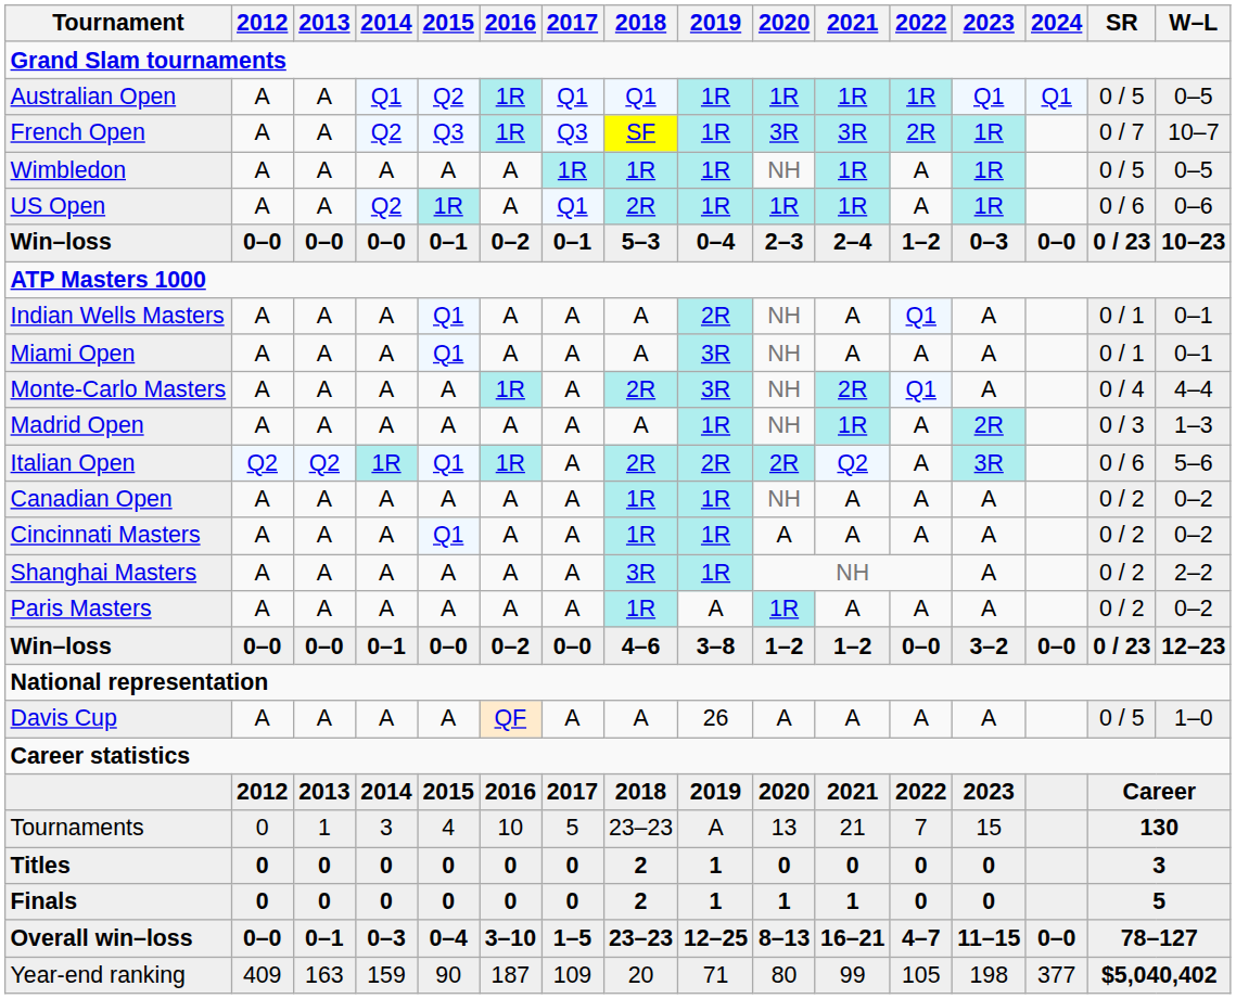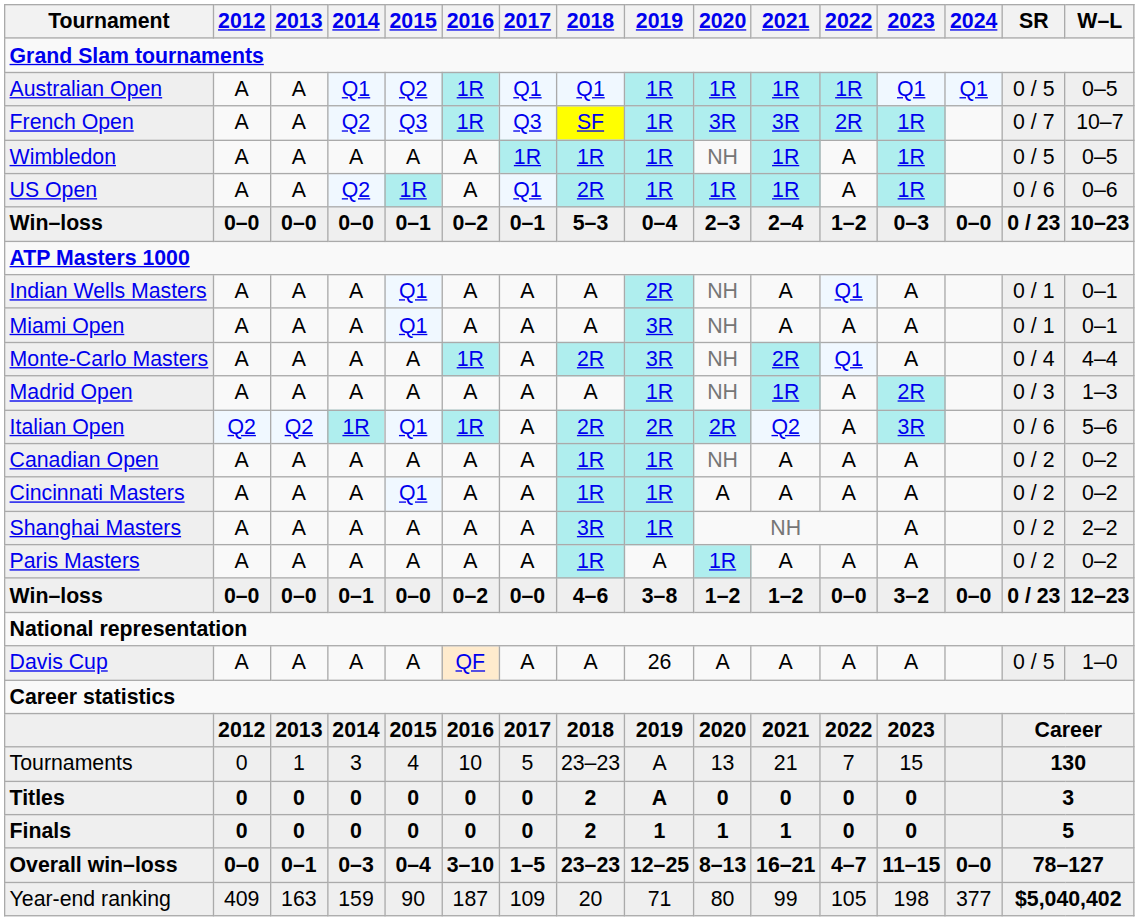 <table class=wikitable style=text-align:center>
 <tr>
 <th>Tournament</th>
 <th><a href='#'>2012</a></th>
 <th><a href='#'>2013</a></th>
 <th><a href='#'>2014</a></th>
 <th><a href='#'>2015</a></th>
 <th><a href='#'>2016</a></th>
 <th><a href='#'>2017</a></th>
 <th><a href='#'>2018</a></th>
 <th><a href='#'>2019</a></th>
 <th><a href='#'>2020</a></th>
 <th><a href='#'>2021</a></th>
 <th><a href='#'>2022</a></th>
 <th><a href='#'>2023</a></th>
 <th><a href='#'>2024</a></th>
 <th>SR</th>
 <th>W–L</th>
 </tr>
 <tr>
 <td colspan="16" style="text-align:left"><strong><a href='#'>Grand Slam tournaments</a></strong></td>
 </tr>
 <tr>
 <td bgcolor=efefef align=left><a href='#'>Australian Open</a></td>
 <td>A</td>
 <td>A</td>
 <td bgcolor=f0f8ff><a href='#'>Q1</a></td>
 <td bgcolor=f0f8ff><a href='#'>Q2</a></td>
 <td bgcolor=afeeee><a href='#'>1R</a></td>
 <td bgcolor=f0f8ff><a href='#'>Q1</a></td>
 <td bgcolor=f0f8ff><a href='#'>Q1</a></td>
 <td bgcolor=afeeee><a href='#'>1R</a></td>
 <td bgcolor=afeeee><a href='#'>1R</a></td>
 <td bgcolor=afeeee><a href='#'>1R</a></td>
 <td bgcolor=afeeee><a href='#'>1R</a></td>
 <td bgcolor=f0f8ff><a href='#'>Q1</a></td>
 <td bgcolor=f0f8ff><a href='#'>Q1</a></td>
 <td bgcolor="efefef">0 / 5</td>
 <td bgcolor="efefef">0–5</td>
 </tr>
 <tr>
 <td bgcolor=efefef align=left><a href='#'>French Open</a></td>
 <td>A</td>
 <td>A</td>
 <td bgcolor=f0f8ff><a href='#'>Q2</a></td>
 <td bgcolor=f0f8ff><a href='#'>Q3</a></td>
 <td bgcolor=afeeee><a href='#'>1R</a></td>
 <td bgcolor=f0f8ff><a href='#'>Q3</a></td>
 <td style=background:yellow><a href='#'>SF</a></td>
 <td bgcolor=afeeee><a href='#'>1R</a></td>
 <td bgcolor=afeeee><a href='#'>3R</a></td>
 <td bgcolor=afeeee><a href='#'>3R</a></td>
 <td bgcolor=afeeee><a href='#'>2R</a></td>
 <td bgcolor=afeeee><a href='#'>1R</a></td>
 <td></td>
 <td bgcolor="efefef">0 / 7</td>
 <td bgcolor=efefef>10–7</td>
 </tr>
 <tr>
 <td bgcolor=efefef align=left><a href='#'>Wimbledon</a></td>
 <td>A</td>
 <td>A</td>
 <td>A</td>
 <td>A</td>
 <td>A</td>
 <td bgcolor=afeeee><a href='#'>1R</a></td>
 <td bgcolor=afeeee><a href='#'>1R</a></td>
 <td bgcolor=afeeee><a href='#'>1R</a></td>
 <td style=color:#767676>NH</td>
 <td bgcolor=afeeee><a href='#'>1R</a></td>
 <td>A</td>
 <td bgcolor=afeeee><a href='#'>1R</a></td>
 <td></td>
 <td bgcolor="efefef">0 / 5</td>
 <td bgcolor=efefef>0–5</td>
 </tr>
 <tr>
 <td bgcolor=efefef align=left><a href='#'>US Open</a></td>
 <td>A</td>
 <td>A</td>
 <td bgcolor=f0f8ff><a href='#'>Q2</a></td>
 <td bgcolor=afeeee><a href='#'>1R</a></td>
 <td>A</td>
 <td bgcolor=f0f8ff><a href='#'>Q1</a></td>
 <td bgcolor=afeeee><a href='#'>2R</a></td>
 <td bgcolor=afeeee><a href='#'>1R</a></td>
 <td bgcolor=afeeee><a href='#'>1R</a></td>
 <td bgcolor=afeeee><a href='#'>1R</a></td>
 <td>A</td>
 <td bgcolor=afeeee><a href='#'>1R</a></td>
 <td></td>
 <td bgcolor="efefef">0 / 6</td>
 <td bgcolor=efefef>0–6</td>
 </tr>
 <tr style=font-weight:bold;background:#efefef>
 <td style=text-align:left>Win–loss</td>
 <td>0–0</td>
 <td>0–0</td>
 <td>0–0</td>
 <td>0–1</td>
 <td>0–2</td>
 <td>0–1</td>
 <td>5–3</td>
 <td>0–4</td>
 <td>2–3</td>
 <td>2–4</td>
 <td>1–2</td>
 <td>0–3</td>
 <td>0–0</td>
 <td>0 / 23</td>
 <td>10–23</td>
 </tr>
 <tr>
 <td colspan="16" style="text-align:left"><strong><a href='#'>ATP Masters 1000</a></strong></td>
 </tr>
 <tr>
 <td bgcolor=efefef align=left><a href='#'>Indian Wells Masters</a></td>
 <td>A</td>
 <td>A</td>
 <td>A</td>
 <td bgcolor=f0f8ff><a href='#'>Q1</a></td>
 <td>A</td>
 <td>A</td>
 <td>A</td>
 <td bgcolor=afeeee><a href='#'>2R</a></td>
 <td style=color:#767676>NH</td>
 <td>A</td>
 <td bgcolor=f0f8ff><a href='#'>Q1</a></td>
 <td>A</td>
 <td></td>
 <td bgcolor="efefef">0 / 1</td>
 <td bgcolor=efefef>0–1</td>
 </tr>
 <tr>
 <td bgcolor=efefef align=left><a href='#'>Miami Open</a></td>
 <td>A</td>
 <td>A</td>
 <td>A</td>
 <td bgcolor=f0f8ff><a href='#'>Q1</a></td>
 <td>A</td>
 <td>A</td>
 <td>A</td>
 <td bgcolor=afeeee><a href='#'>3R</a></td>
 <td style=color:#767676>NH</td>
 <td>A</td>
 <td>A</td>
 <td>A</td>
 <td></td>
 <td bgcolor="efefef">0 / 1</td>
 <td bgcolor=efefef>0–1</td>
 </tr>
 <tr>
 <td bgcolor=efefef align=left><a href='#'>Monte-Carlo Masters</a></td>
 <td>A</td>
 <td>A</td>
 <td>A</td>
 <td>A</td>
 <td bgcolor=afeeee><a href='#'>1R</a></td>
 <td>A</td>
 <td bgcolor=afeeee><a href='#'>2R</a></td>
 <td bgcolor=afeeee><a href='#'>3R</a></td>
 <td style=color:#767676>NH</td>
 <td bgcolor=afeeee><a href='#'>2R</a></td>
 <td bgcolor=f0f8ff><a href='#'>Q1</a></td>
 <td>A</td>
 <td></td>
 <td bgcolor="efefef">0 / 4</td>
 <td bgcolor=efefef>4–4</td>
 </tr>
 <tr>
 <td bgcolor=efefef align=left><a href='#'>Madrid Open</a></td>
 <td>A</td>
 <td>A</td>
 <td>A</td>
 <td>A</td>
 <td>A</td>
 <td>A</td>
 <td>A</td>
 <td bgcolor=afeeee><a href='#'>1R</a></td>
 <td style=color:#767676>NH</td>
 <td bgcolor=afeeee><a href='#'>1R</a></td>
 <td>A</td>
 <td bgcolor=afeeee><a href='#'>2R</a></td>
 <td></td>
 <td bgcolor="efefef">0 / 3</td>
 <td bgcolor=efefef>1–3</td>
 </tr>
 <tr>
 <td bgcolor=efefef align=left><a href='#'>Italian Open</a></td>
 <td bgcolor=f0f8ff><a href='#'>Q2</a></td>
 <td bgcolor=f0f8ff><a href='#'>Q2</a></td>
 <td bgcolor=afeeee><a href='#'>1R</a></td>
 <td bgcolor=f0f8ff><a href='#'>Q1</a></td>
 <td bgcolor=afeeee><a href='#'>1R</a></td>
 <td>A</td>
 <td bgcolor=afeeee><a href='#'>2R</a></td>
 <td bgcolor=afeeee><a href='#'>2R</a></td>
 <td bgcolor=afeeee><a href='#'>2R</a></td>
 <td bgcolor=f0f8ff><a href='#'>Q2</a></td>
 <td>A</td>
 <td bgcolor=afeeee><a href='#'>3R</a></td>
 <td></td>
 <td bgcolor="efefef">0 / 6</td>
 <td bgcolor=efefef>5–6</td>
 </tr>
 <tr>
 <td bgcolor=efefef align=left><a href='#'>Canadian Open</a></td>
 <td>A</td>
 <td>A</td>
 <td>A</td>
 <td>A</td>
 <td>A</td>
 <td>A</td>
 <td bgcolor=afeeee><a href='#'>1R</a></td>
 <td bgcolor=afeeee><a href='#'>1R</a></td>
 <td style=color:#767676>NH</td>
 <td>A</td>
 <td>A</td>
 <td>A</td>
 <td></td>
 <td bgcolor="efefef">0 / 2</td>
 <td bgcolor=efefef>0–2</td>
 </tr>
 <tr>
 <td bgcolor=efefef align=left><a href='#'>Cincinnati Masters</a></td>
 <td>A</td>
 <td>A</td>
 <td>A</td>
 <td bgcolor=f0f8ff><a href='#'>Q1</a></td>
 <td>A</td>
 <td>A</td>
 <td bgcolor=afeeee><a href='#'>1R</a></td>
 <td bgcolor=afeeee><a href='#'>1R</a></td>
 <td>A</td>
 <td>A</td>
 <td>A</td>
 <td>A</td>
 <td></td>
 <td bgcolor="efefef">0 / 2</td>
 <td bgcolor=efefef>0–2</td>
 </tr>
 <tr>
 <td bgcolor=efefef align=left><a href='#'>Shanghai Masters</a></td>
 <td>A</td>
 <td>A</td>
 <td>A</td>
 <td>A</td>
 <td>A</td>
 <td>A</td>
 <td bgcolor=afeeee><a href='#'>3R</a></td>
 <td bgcolor=afeeee><a href='#'>1R</a></td>
 <td colspan="3" style="color:#767676">NH</td>
 <td>A</td>
 <td></td>
 <td bgcolor="efefef">0 / 2</td>
 <td bgcolor=efefef>2–2</td>
 </tr>
 <tr>
 <td bgcolor=efefef align=left><a href='#'>Paris Masters</a></td>
 <td>A</td>
 <td>A</td>
 <td>A</td>
 <td>A</td>
 <td>A</td>
 <td>A</td>
 <td bgcolor=afeeee><a href='#'>1R</a></td>
 <td>A</td>
 <td bgcolor=afeeee><a href='#'>1R</a></td>
 <td>A</td>
 <td>A</td>
 <td>A</td>
 <td></td>
 <td bgcolor="efefef">0 / 2</td>
 <td bgcolor=efefef>0–2</td>
 </tr>
 <tr style=font-weight:bold;background:#efefef>
 <td style=text-align:left>Win–loss</td>
 <td>0–0</td>
 <td>0–0</td>
 <td>0–1</td>
 <td>0–0</td>
 <td>0–2</td>
 <td>0–0</td>
 <td>4–6</td>
 <td>3–8</td>
 <td>1–2</td>
 <td>1–2</td>
 <td>0–0</td>
 <td>3–2</td>
 <td>0–0</td>
 <td>0 / 23</td>
 <td>12–23</td>
 </tr>
 <tr>
 <td colspan="16" style="text-align:left"><strong>National representation</strong></td>
 </tr>
 <tr>
 <td bgcolor=efefef align=left><a href='#'>Davis Cup</a></td>
 <td>A</td>
 <td>A</td>
 <td>A</td>
 <td>A</td>
 <td bgcolor=ffebcd><a href='#'>QF</a></td>
 <td>A</td>
 <td>A</td>
 <td>26</td>
 <td>A</td>
 <td>A</td>
 <td>A</td>
 <td>A</td>
 <td></td>
 <td bgcolor="efefef">0 / 5</td>
 <td bgcolor=efefef>1–0</td>
 </tr>
 <tr>
 <td colspan="16" style="text-align:left"><strong>Career statistics</strong></td>
 </tr>
 <tr style=font-weight:bold;background:#efefef>
 <td></td>
 <td>2012</td>
 <td>2013</td>
 <td>2014</td>
 <td>2015</td>
 <td>2016</td>
 <td>2017</td>
 <td>2018</td>
 <td>2019</td>
 <td>2020</td>
 <td>2021</td>
 <td>2022</td>
 <td>2023</td>
 <td></td>
 <td colspan="2">Career</td>
 </tr>
 <tr style=background:#efefef>
 <td align=left>Tournaments</td>
 <td>0</td>
 <td>1</td>
 <td>3</td>
 <td>4</td>
 <td>10</td>
 <td>5</td>
 <td>23–23</td>
 <td>A</td>
 <td>13</td>
 <td>21</td>
 <td>7</td>
 <td>15</td>
 <td></td>
 <td colspan="2"><strong>130</strong></td>
 </tr>
 <tr style=font-weight:bold;background:#efefef>
 <td style=text-align:left>Titles</td>
 <td>0</td>
 <td>0</td>
 <td>0</td>
 <td>0</td>
 <td>0</td>
 <td>0</td>
 <td>2</td>
-<td>1</td>
+<td>A</td>
 <td>0</td>
 <td>0</td>
 <td>0</td>
 <td>0</td>
 <td></td>
 <td colspan="2">3</td>
 </tr>
 <tr style=font-weight:bold;background:#efefef>
 <td style=text-align:left>Finals</td>
 <td>0</td>
 <td>0</td>
 <td>0</td>
 <td>0</td>
 <td>0</td>
 <td>0</td>
 <td>2</td>
 <td>1</td>
 <td>1</td>
 <td>1</td>
 <td>0</td>
 <td>0</td>
 <td></td>
 <td colspan="2">5</td>
 </tr>
 <tr style=font-weight:bold;background:#efefef>
 <td style=text-align:left>Overall win–loss</td>
 <td>0–0</td>
 <td>0–1</td>
 <td>0–3</td>
 <td>0–4</td>
 <td>3–10</td>
 <td>1–5</td>
 <td>23–23</td>
 <td>12–25</td>
 <td>8–13</td>
 <td>16–21</td>
 <td>4–7</td>
 <td>11–15</td>
 <td>0–0</td>
 <td colspan="2">78–127</td>
 </tr>
 <tr style=background:#efefef>
 <td align=left>Year-end ranking</td>
 <td>409</td>
 <td>163</td>
 <td>159</td>
 <td>90</td>
 <td>187</td>
 <td>109</td>
 <td>20</td>
 <td>71</td>
 <td>80</td>
 <td>99</td>
 <td>105</td>
 <td>198</td>
 <td>377</td>
 <td colspan="2"><strong>$5,040,402</strong></td>
 </tr>
 </table>
